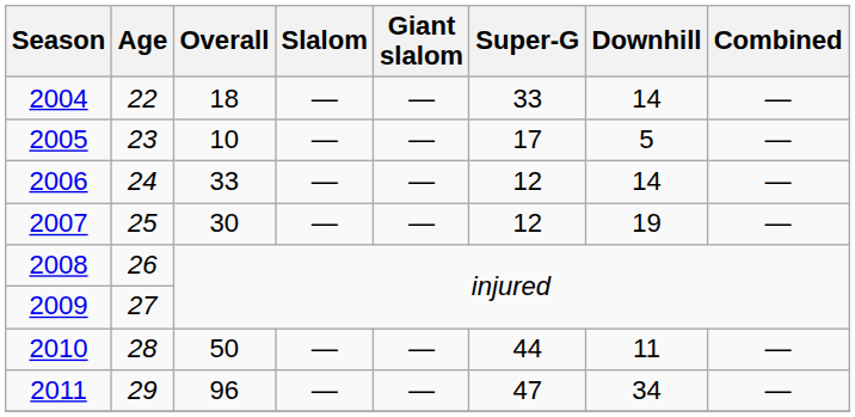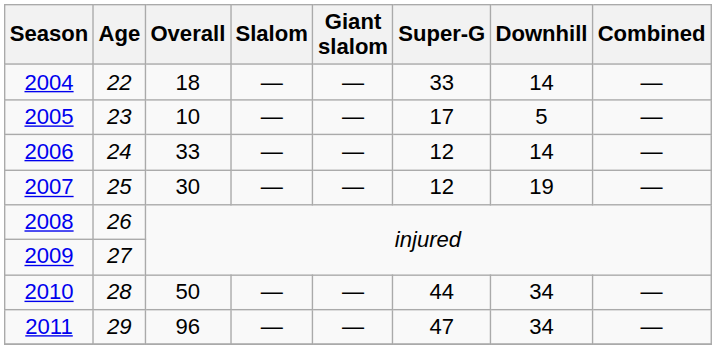 <table class=wikitable style="text-align:center">
 <tr>
 <th>Season</th>
 <th>Age</th>
 <th>Overall</th>
 <th>Slalom</th>
 <th>Giant<br>slalom</th>
 <th>Super-G</th>
 <th>Downhill</th>
 <th>Combined</th>
 </tr>
 <tr>
 <td><a href='#'>2004</a></td>
 <td><em>22</em></td>
 <td>18</td>
 <td>—</td>
 <td>—</td>
 <td>33</td>
 <td>14</td>
 <td>—</td>
 </tr>
 <tr>
 <td><a href='#'>2005</a></td>
 <td><em>23</em></td>
 <td>10</td>
 <td>—</td>
 <td>—</td>
 <td>17</td>
 <td>5</td>
 <td>—</td>
 </tr>
 <tr>
 <td><a href='#'>2006</a></td>
 <td><em>24</em></td>
 <td>33</td>
 <td>—</td>
 <td>—</td>
 <td>12</td>
 <td>14</td>
 <td>—</td>
 </tr>
 <tr>
 <td><a href='#'>2007</a></td>
 <td><em>25</em></td>
 <td>30</td>
 <td>—</td>
 <td>—</td>
 <td>12</td>
 <td>19</td>
 <td>—</td>
 </tr>
 <tr>
 <td><a href='#'>2008</a></td>
 <td><em>26</em></td>
 <td rowspan=2 colspan=6><em>injured</em></td>
 </tr>
 <tr>
 <td><a href='#'>2009</a></td>
 <td><em>27</em></td>
 </tr>
 <tr>
 <td><a href='#'>2010</a></td>
 <td><em>28</em></td>
 <td>50</td>
 <td>—</td>
 <td>—</td>
 <td>44</td>
-<td>11</td>
+<td>34</td>
 <td>—</td>
 </tr>
 <tr>
 <td><a href='#'>2011</a></td>
 <td><em>29</em></td>
 <td>96</td>
 <td>—</td>
 <td>—</td>
 <td>47</td>
 <td>34</td>
 <td>—</td>
 </tr>
 <tr>
 </tr>
 </table>
